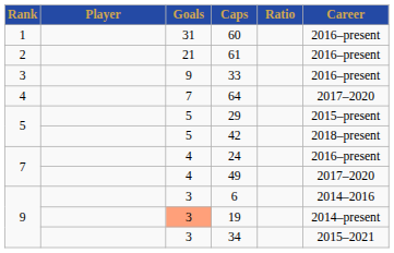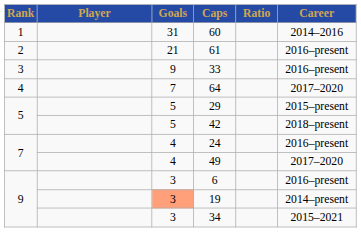 <table class="wikitable sortable" style="text-align:center">
 <tr>
 <th style="background:#244AA5;color:#D0A650;width:30px">Rank</th>
 <th style="background:#244AA5;color:#D0A650;width:150px">Player</th>
 <th style="background:#244AA5;color:#D0A650;width:50px">Goals</th>
 <th style="background:#244AA5;color:#D0A650;width:50px">Caps</th>
 <th style="background:#244AA5;color:#D0A650;width:50px">Ratio</th>
 <th style="background:#244AA5;color:#D0A650;width:100px">Career</th>
 </tr>
 <tr>
 <td>1</td>
 <td align="left"><strong></strong></td>
 <td>31</td>
 <td>60</td>
 <td></td>
-<td>2016–present</td>
+<td>2014–2016</td>
 </tr>
 <tr>
 <td>2</td>
 <td align="left"><strong></strong></td>
 <td>21</td>
 <td>61</td>
 <td></td>
 <td>2016–present</td>
 </tr>
 <tr>
 <td>3</td>
 <td align="left"><strong></strong></td>
 <td>9</td>
 <td>33</td>
 <td></td>
 <td>2016–present</td>
 </tr>
 <tr>
 <td>4</td>
 <td align="left"><strong></strong></td>
 <td>7</td>
 <td>64</td>
 <td></td>
 <td>2017–2020</td>
 </tr>
 <tr>
 <td rowspan=2>5</td>
 <td align="left"><strong></strong></td>
 <td>5</td>
 <td>29</td>
 <td></td>
 <td>2015–present</td>
 </tr>
 <tr>
 <td align="left"><strong></strong></td>
 <td>5</td>
 <td>42</td>
 <td></td>
 <td>2018–present</td>
 </tr>
 <tr>
 <td rowspan=2>7</td>
 <td align="left"><strong></strong></td>
 <td>4</td>
 <td>24</td>
 <td></td>
 <td>2016–present</td>
 </tr>
 <tr>
 <td align="left"><strong></strong></td>
 <td>4</td>
 <td>49</td>
 <td></td>
 <td>2017–2020</td>
 </tr>
 <tr>
 <td rowspan="3">9</td>
 <td align="left"></td>
 <td>3</td>
 <td>6</td>
 <td></td>
-<td>2014–2016</td>
+<td>2016–present</td>
 </tr>
 <tr>
 <td align="left"></td>
 <td style="background: lightsalmon;">3</td>
 <td>19</td>
 <td></td>
 <td>2014–present</td>
 </tr>
 <tr>
 <td align="left"></td>
 <td>3</td>
 <td>34</td>
 <td></td>
 <td>2015–2021</td>
 </tr>
 </table>
